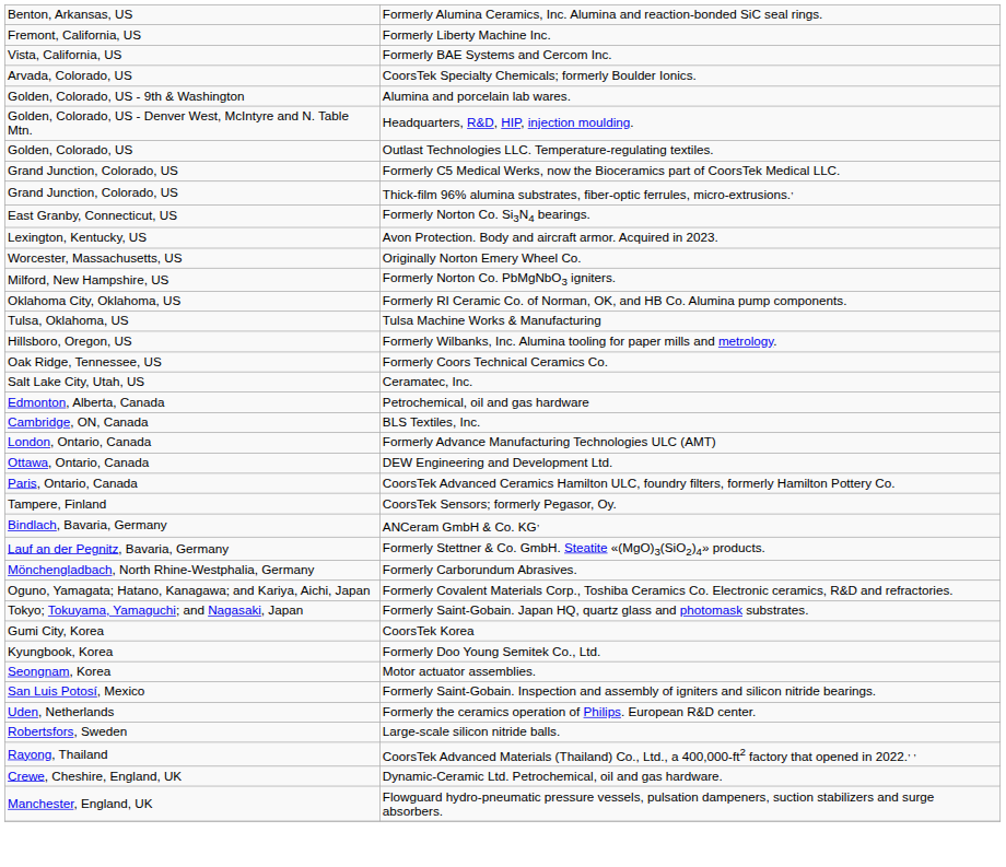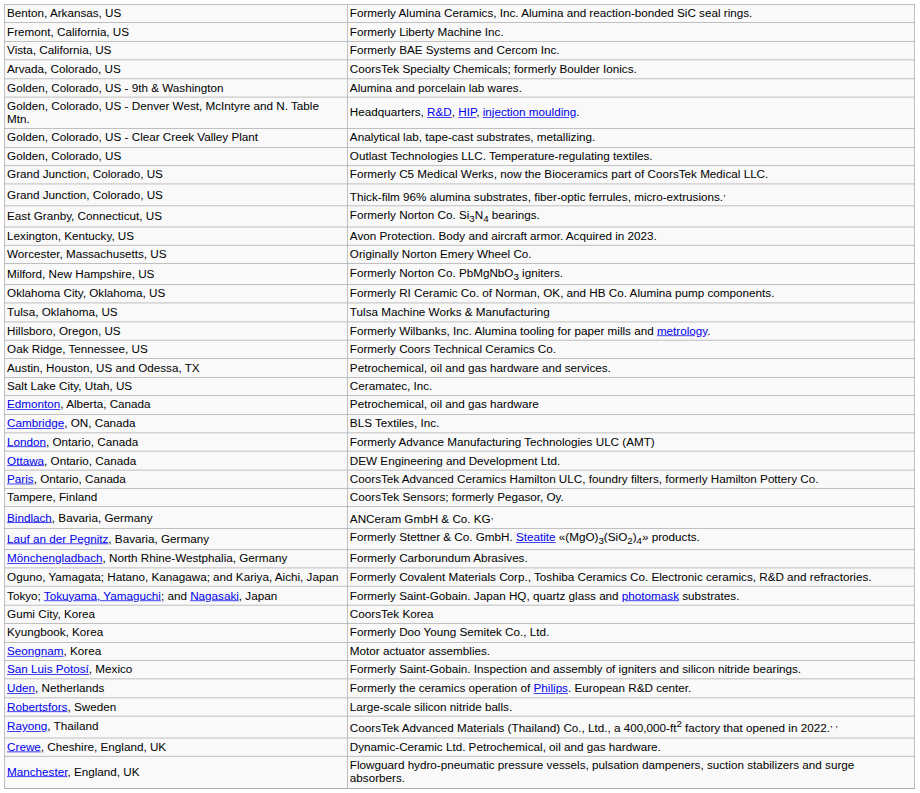 <table class="wikitable">
 <tr>
 <td>Benton, Arkansas, US</td>
 <td>Formerly Alumina Ceramics, Inc.  Alumina and reaction-bonded SiC seal rings.</td>
 </tr>
 <tr>
 <td>Fremont, California, US</td>
 <td>Formerly Liberty Machine Inc.</td>
 </tr>
 <tr>
 <td>Vista, California, US</td>
 <td>Formerly BAE Systems and Cercom Inc.</td>
 </tr>
 <tr>
 <td>Arvada, Colorado, US</td>
 <td>CoorsTek Specialty Chemicals; formerly Boulder Ionics.</td>
 </tr>
 <tr>
 <td>Golden, Colorado, US - 9th & Washington</td>
 <td>Alumina and porcelain lab wares.</td>
 </tr>
 <tr>
 <td>Golden, Colorado, US - Denver West, McIntyre and N. Table Mtn.</td>
 <td>Headquarters, <a href='#'>R&D</a>, <a href='#'>HIP</a>, <a href='#'>injection moulding</a>.</td>
+</tr>
+<tr>
+<td>Golden, Colorado, US - Clear Creek Valley Plant</td>
+<td>Analytical lab, tape-cast substrates, metallizing.</td>
 </tr>
 <tr>
 <td>Golden, Colorado, US</td>
 <td>Outlast Technologies LLC. Temperature-regulating textiles.</td>
 </tr>
 <tr>
 <td>Grand Junction, Colorado, US</td>
 <td>Formerly C5 Medical Werks, now the Bioceramics part of CoorsTek Medical LLC.</td>
 </tr>
 <tr>
 <td>Grand Junction, Colorado, US</td>
 <td>Thick-film 96% alumina substrates, fiber-optic ferrules, micro-extrusions.<sup>,</sup> </td>
 </tr>
 <tr>
 <td>East Granby, Connecticut, US</td>
 <td>Formerly Norton Co.  Si<sub>3</sub>N<sub>4</sub> bearings.</td>
 </tr>
 <tr>
 <td>Lexington, Kentucky, US</td>
 <td>Avon Protection.   Body and aircraft armor.  Acquired in 2023.</td>
 </tr>
 <tr>
 <td>Worcester, Massachusetts, US</td>
 <td>Originally Norton Emery Wheel Co.</td>
 </tr>
 <tr>
 <td>Milford, New Hampshire, US</td>
 <td>Formerly Norton Co.  PbMgNbO<sub>3</sub> igniters.</td>
 </tr>
 <tr>
 <td>Oklahoma City, Oklahoma, US</td>
 <td>Formerly RI Ceramic Co. of Norman, OK, and HB Co.  Alumina pump components.</td>
 </tr>
 <tr>
 <td>Tulsa, Oklahoma, US</td>
 <td>Tulsa Machine Works & Manufacturing</td>
 </tr>
 <tr>
 <td>Hillsboro, Oregon, US</td>
 <td>Formerly Wilbanks, Inc.  Alumina tooling for paper mills and <a href='#'>metrology</a>.</td>
 </tr>
 <tr>
 <td>Oak Ridge, Tennessee, US</td>
 <td>Formerly Coors Technical Ceramics Co.</td>
+</tr>
+<tr>
+<td>Austin, Houston, US and Odessa, TX</td>
+<td>Petrochemical, oil and gas hardware and services.</td>
 </tr>
 <tr>
 <td>Salt Lake City, Utah, US</td>
 <td>Ceramatec, Inc.</td>
 </tr>
 <tr>
 <td><a href='#'>Edmonton</a>, Alberta, Canada</td>
 <td>Petrochemical, oil and gas hardware</td>
 </tr>
 <tr>
 <td><a href='#'>Cambridge</a>, ON, Canada</td>
 <td>BLS Textiles, Inc.</td>
 </tr>
 <tr>
 <td><a href='#'>London</a>, Ontario, Canada</td>
 <td>Formerly Advance Manufacturing Technologies ULC (AMT)</td>
 </tr>
 <tr>
 <td><a href='#'>Ottawa</a>, Ontario, Canada</td>
 <td>DEW Engineering and Development Ltd.</td>
 </tr>
 <tr>
 <td><a href='#'>Paris</a>, Ontario, Canada</td>
 <td>CoorsTek Advanced Ceramics Hamilton ULC, foundry filters, formerly Hamilton Pottery Co.</td>
 </tr>
 <tr>
 <td>Tampere, Finland</td>
 <td>CoorsTek Sensors; formerly Pegasor, Oy.</td>
 </tr>
 <tr>
 <td><a href='#'>Bindlach</a>, Bavaria, Germany</td>
 <td>ANCeram GmbH & Co. KG<sup>,</sup> </td>
 </tr>
 <tr>
 <td><a href='#'>Lauf an der Pegnitz</a>, Bavaria, Germany</td>
 <td>Formerly Stettner & Co. GmbH.  <a href='#'>Steatite</a> «(MgO)<sub>3</sub>(SiO<sub>2</sub>)<sub>4</sub>» products.</td>
 </tr>
 <tr>
 <td><a href='#'>Mönchengladbach</a>, North Rhine-Westphalia, Germany</td>
 <td>Formerly Carborundum Abrasives.</td>
 </tr>
 <tr>
 <td>Oguno, Yamagata; Hatano, Kanagawa; and Kariya, Aichi, Japan</td>
 <td>Formerly Covalent Materials Corp., Toshiba Ceramics Co.  Electronic ceramics, R&D and refractories.</td>
 </tr>
 <tr>
 <td>Tokyo; <a href='#'>Tokuyama, Yamaguchi</a>; and <a href='#'>Nagasaki</a>, Japan</td>
 <td>Formerly Saint-Gobain.  Japan HQ, quartz glass and <a href='#'>photomask</a> substrates.</td>
 </tr>
 <tr>
 <td>Gumi City, Korea</td>
 <td>CoorsTek Korea</td>
 </tr>
 <tr>
 <td>Kyungbook, Korea</td>
 <td>Formerly Doo Young Semitek Co., Ltd.</td>
 </tr>
 <tr>
 <td><a href='#'>Seongnam</a>, Korea</td>
 <td>Motor actuator assemblies.</td>
 </tr>
 <tr>
 <td><a href='#'>San Luis Potosí</a>, Mexico</td>
 <td>Formerly Saint-Gobain.  Inspection and assembly of igniters and silicon nitride bearings.</td>
 </tr>
 <tr>
 <td><a href='#'>Uden</a>, Netherlands</td>
 <td>Formerly the ceramics operation of <a href='#'>Philips</a>. European R&D center.</td>
 </tr>
 <tr>
 <td><a href='#'>Robertsfors</a>, Sweden</td>
 <td>Large-scale silicon nitride balls.</td>
 </tr>
 <tr>
 <td><a href='#'>Rayong</a>, Thailand</td>
 <td>CoorsTek Advanced Materials (Thailand) Co., Ltd., a 400,000-ft<sup>2</sup> factory that opened in 2022.<sup>, </sup><sup>, </sup></td>
 </tr>
 <tr>
 <td><a href='#'>Crewe</a>, Cheshire, England, UK</td>
 <td>Dynamic-Ceramic Ltd.  Petrochemical, oil and gas hardware.</td>
 </tr>
 <tr>
 <td><a href='#'>Manchester</a>, England, UK</td>
 <td>Flowguard hydro-pneumatic pressure vessels, pulsation dampeners, suction stabilizers and surge absorbers.</td>
 </tr>
 <tr>
 </tr>
 </table>
